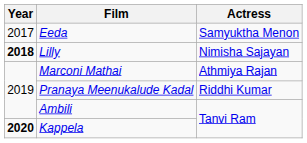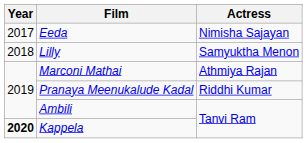 <table class="wikitable sortable">
 <tr>
 <th>Year</th>
 <th>Film</th>
 <th>Actress</th>
 </tr>
 <tr>
 <td>2017</td>
 <td><em><a href='#'>Eeda</a></em></td>
-<td><a href='#'>Samyuktha Menon</a></td>
+<td><a href='#'>Nimisha Sajayan</a></td>
 </tr>
 <tr>
-<td><strong>2018</strong></td>
+<td>2018</td>
 <td><em><a href='#'>Lilly</a></em></td>
-<td><a href='#'>Nimisha Sajayan</a></td>
+<td><a href='#'>Samyuktha Menon</a></td>
 </tr>
 <tr>
 <td rowspan='3'>2019</td>
 <td><em><a href='#'>Marconi Mathai</a></em></td>
 <td><a href='#'>Athmiya Rajan</a></td>
 </tr>
 <tr>
 <td><em><a href='#'>Pranaya Meenukalude Kadal</a></em></td>
 <td><a href='#'>Riddhi Kumar</a></td>
 </tr>
 <tr>
 <td><em><a href='#'>Ambili</a></em></td>
 <td rowspan='2'><a href='#'>Tanvi Ram</a></td>
 </tr>
 <tr>
 <td><strong>2020</strong></td>
 <td><em><a href='#'>Kappela</a></em></td>
 </tr>
 </table>
